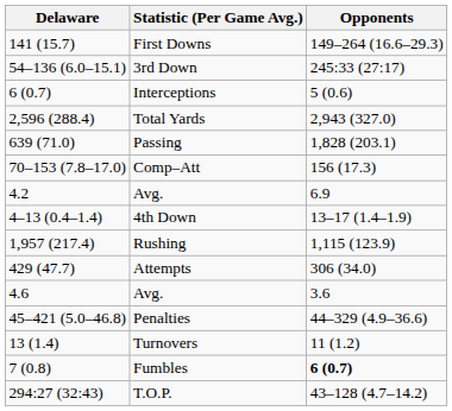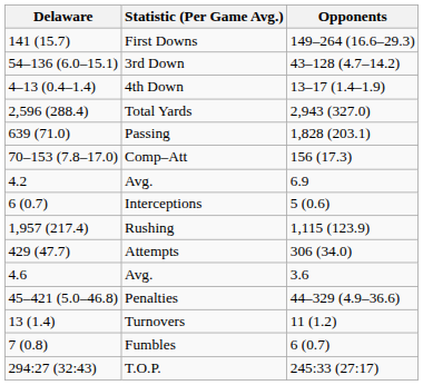 <table class="wikitable">
 <tr>
 <th>Delaware</th>
 <th>Statistic (Per Game Avg.)</th>
 <th>Opponents</th>
 </tr>
 <tr>
 <td>141 (15.7)</td>
 <td>First Downs</td>
 <td>149–264 (16.6–29.3)</td>
 </tr>
 <tr>
 <td>54–136 (6.0–15.1)</td>
 <td>3rd Down</td>
-<td>245:33 (27:17)</td>
+<td>43–128 (4.7–14.2)</td>
 </tr>
 <tr>
-<td>6 (0.7)</td>
-<td>Interceptions</td>
-<td>5 (0.6)</td>
+<td>4–13 (0.4–1.4)</td>
+<td>4th Down</td>
+<td>13–17 (1.4–1.9)</td>
 </tr>
 <tr>
 <td>2,596 (288.4)</td>
 <td>Total Yards</td>
 <td>2,943 (327.0)</td>
 </tr>
 <tr>
 <td>639 (71.0)</td>
 <td>Passing</td>
 <td>1,828 (203.1)</td>
 </tr>
 <tr>
 <td>70–153 (7.8–17.0)</td>
 <td>Comp–Att</td>
 <td>156 (17.3)</td>
 </tr>
 <tr>
 <td>4.2</td>
 <td>Avg.</td>
 <td>6.9</td>
 </tr>
 <tr>
-<td>4–13 (0.4–1.4)</td>
-<td>4th Down</td>
-<td>13–17 (1.4–1.9)</td>
+<td>6 (0.7)</td>
+<td>Interceptions</td>
+<td>5 (0.6)</td>
 </tr>
 <tr>
 <td>1,957 (217.4)</td>
 <td>Rushing</td>
 <td>1,115 (123.9)</td>
 </tr>
 <tr>
 <td>429 (47.7)</td>
 <td>Attempts</td>
 <td>306 (34.0)</td>
 </tr>
 <tr>
 <td>4.6</td>
 <td>Avg.</td>
 <td>3.6</td>
 </tr>
 <tr>
 <td>45–421 (5.0–46.8)</td>
 <td>Penalties</td>
 <td>44–329 (4.9–36.6)</td>
 </tr>
 <tr>
 <td>13 (1.4)</td>
 <td>Turnovers</td>
 <td>11 (1.2)</td>
 </tr>
 <tr>
 <td>7 (0.8)</td>
 <td>Fumbles</td>
-<td><strong>6 (0.7)</strong></td>
+<td>6 (0.7)</td>
 </tr>
 <tr>
 <td>294:27 (32:43)</td>
 <td>T.O.P.</td>
-<td>43–128 (4.7–14.2)</td>
+<td>245:33 (27:17)</td>
 </tr>
 </table>
